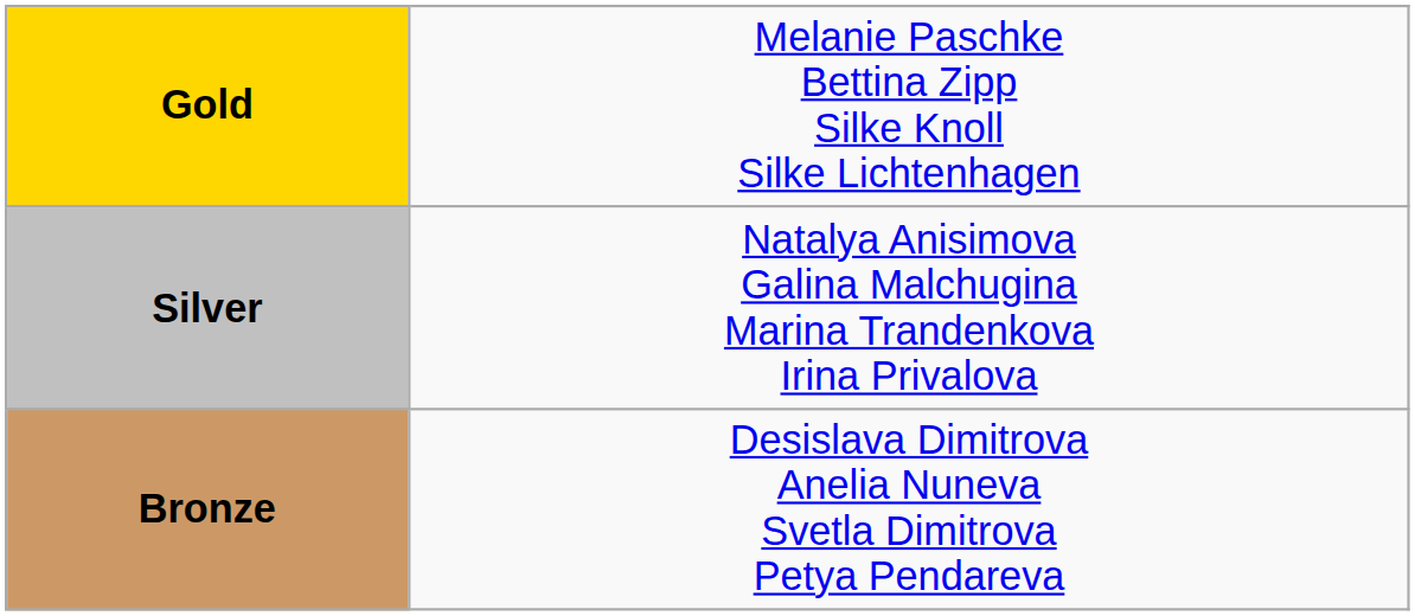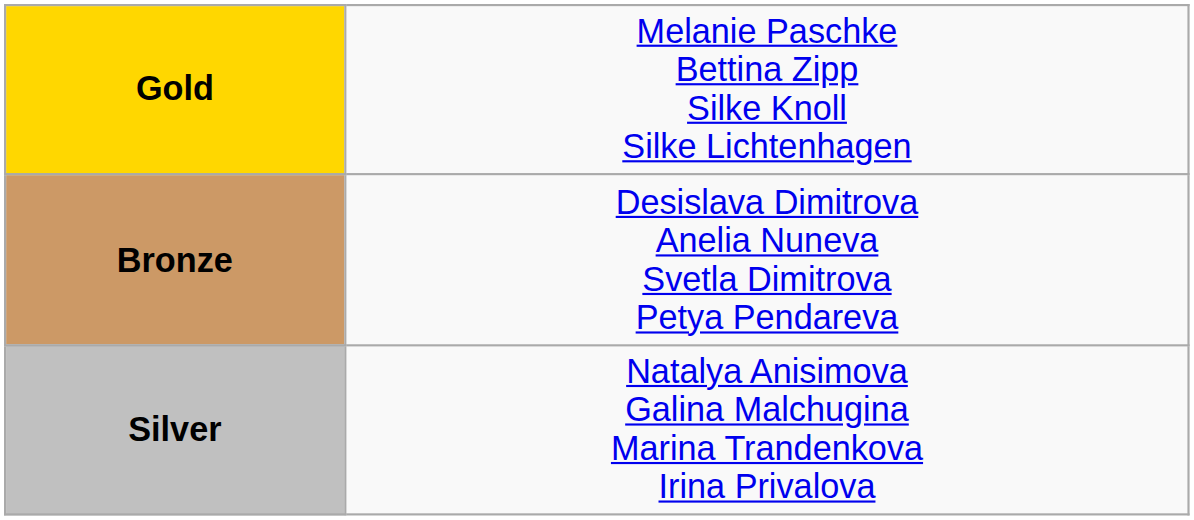 <table class="wikitable" style="text-align:center; " width="35%">
 <tr>
 <td bgcolor="gold"><strong>Gold</strong></td>
 <td><a href='#'>Melanie Paschke</a><br><a href='#'>Bettina Zipp</a><br><a href='#'>Silke Knoll</a><br><a href='#'>Silke Lichtenhagen</a><br><small><em></em></small></td>
 </tr>
 <tr>
+<td bgcolor="CC9966"><strong>Bronze</strong></td>
+<td><a href='#'>Desislava Dimitrova</a><br><a href='#'>Anelia Nuneva</a><br><a href='#'>Svetla Dimitrova</a><br><a href='#'>Petya Pendareva</a><br><small><em></em></small></td>
+</tr>
+<tr>
 <td bgcolor="silver"><strong>Silver</strong></td>
 <td><a href='#'>Natalya Anisimova</a><br><a href='#'>Galina Malchugina</a><br><a href='#'>Marina Trandenkova</a><br><a href='#'>Irina Privalova</a><br><small><em></em></small></td>
 </tr>
-<tr>
-<td bgcolor="CC9966"><strong>Bronze</strong></td>
-<td><a href='#'>Desislava Dimitrova</a><br><a href='#'>Anelia Nuneva</a><br><a href='#'>Svetla Dimitrova</a><br><a href='#'>Petya Pendareva</a><br><small><em></em></small></td>
-</tr>
 </table>
